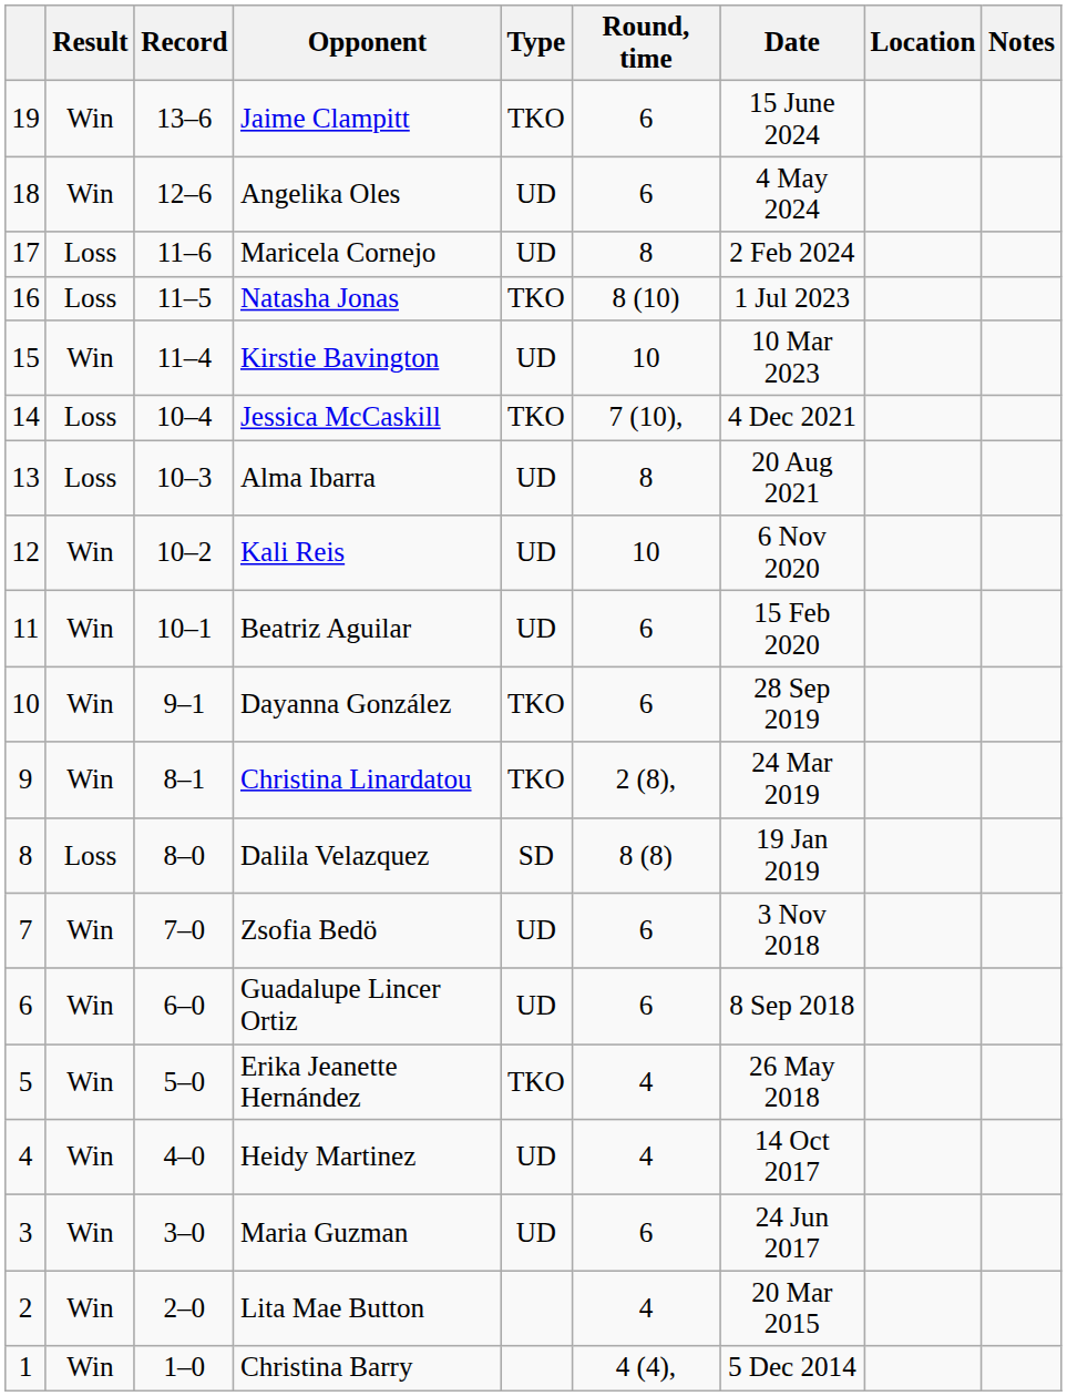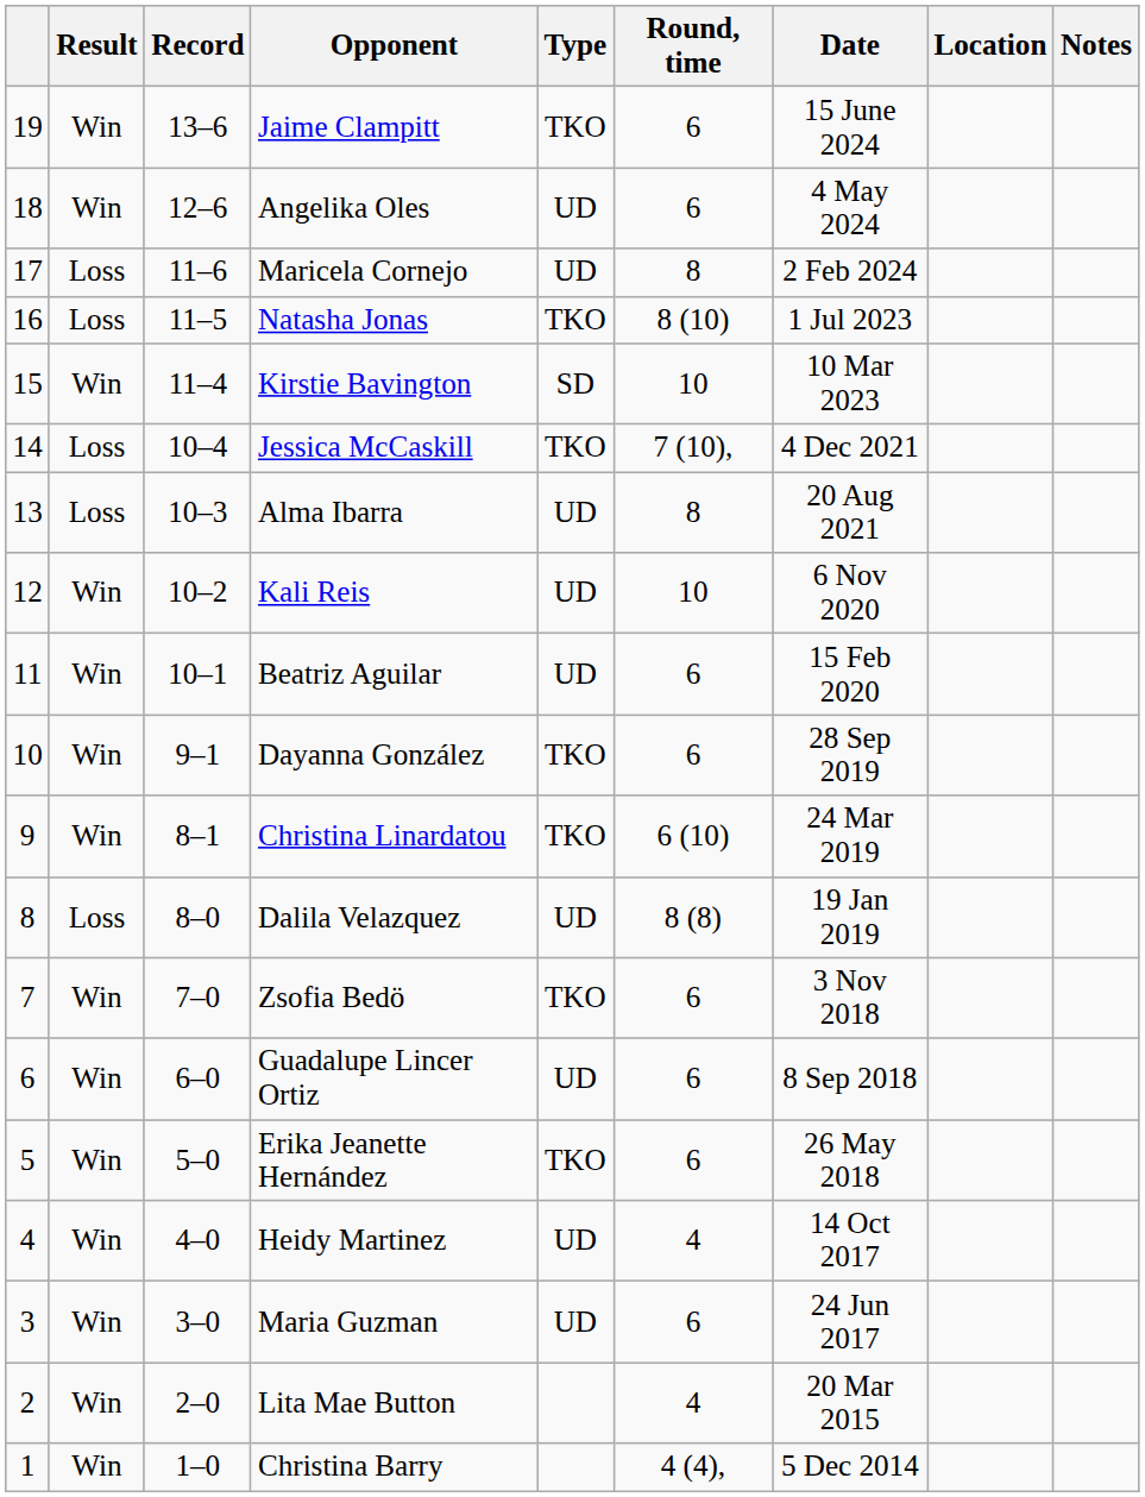 <table class="wikitable" style="text-align:center">
 <tr>
 <th></th>
 <th>Result</th>
 <th>Record</th>
 <th>Opponent</th>
 <th>Type</th>
 <th>Round, time</th>
 <th>Date</th>
 <th>Location</th>
 <th>Notes</th>
 </tr>
 <tr>
 <td>19</td>
 <td>Win</td>
 <td>13–6</td>
 <td align=left><a href='#'>Jaime Clampitt</a></td>
 <td>TKO</td>
 <td>6</td>
 <td>15 June 2024</td>
 <td align=left></td>
 <td></td>
 </tr>
 <tr>
 <td>18</td>
 <td>Win</td>
 <td>12–6</td>
 <td align=left>Angelika Oles</td>
 <td>UD</td>
 <td>6</td>
 <td>4 May 2024</td>
 <td align=left></td>
 <td></td>
 </tr>
 <tr>
 <td>17</td>
 <td>Loss</td>
 <td>11–6</td>
 <td align=left>Maricela Cornejo</td>
 <td>UD</td>
 <td>8</td>
 <td>2 Feb 2024</td>
 <td align=left></td>
 <td></td>
 </tr>
 <tr>
 <td>16</td>
 <td>Loss</td>
 <td>11–5</td>
 <td align=left><a href='#'>Natasha Jonas</a></td>
 <td>TKO</td>
 <td>8 (10)</td>
 <td>1 Jul 2023</td>
 <td align=left></td>
 <td align=left></td>
 </tr>
 <tr>
 <td>15</td>
 <td>Win</td>
 <td>11–4</td>
 <td align=left><a href='#'>Kirstie Bavington</a></td>
-<td>UD</td>
+<td>SD</td>
 <td>10</td>
 <td>10 Mar 2023</td>
 <td align=left></td>
 <td align=left></td>
 </tr>
 <tr>
 <td>14</td>
 <td>Loss</td>
 <td>10–4</td>
 <td align=left><a href='#'>Jessica McCaskill</a></td>
 <td>TKO</td>
 <td>7 (10), </td>
 <td>4 Dec 2021</td>
 <td align=left></td>
 <td align=left></td>
 </tr>
 <tr>
 <td>13</td>
 <td>Loss</td>
 <td>10–3</td>
 <td align=left>Alma Ibarra</td>
 <td>UD</td>
 <td>8</td>
 <td>20 Aug 2021</td>
 <td align=left></td>
 <td></td>
 </tr>
 <tr>
 <td>12</td>
 <td>Win</td>
 <td>10–2</td>
 <td align=left><a href='#'>Kali Reis</a></td>
 <td>UD</td>
 <td>10</td>
 <td>6 Nov 2020</td>
 <td align=left></td>
 <td align=left></td>
 </tr>
 <tr>
 <td>11</td>
 <td>Win</td>
 <td>10–1</td>
 <td align=left>Beatriz Aguilar</td>
 <td>UD</td>
 <td>6</td>
 <td>15 Feb 2020</td>
 <td align=left></td>
 <td></td>
 </tr>
 <tr>
 <td>10</td>
 <td>Win</td>
 <td>9–1</td>
 <td align=left>Dayanna González</td>
 <td>TKO</td>
 <td>6</td>
 <td>28 Sep 2019</td>
 <td align=left></td>
 <td></td>
 </tr>
 <tr>
 <td>9</td>
 <td>Win</td>
 <td>8–1</td>
 <td align=left><a href='#'>Christina Linardatou</a></td>
 <td>TKO</td>
-<td>2 (8), </td>
+<td>6 (10)</td>
 <td>24 Mar 2019</td>
 <td align=left></td>
 <td align=left></td>
 </tr>
 <tr>
 <td>8</td>
 <td>Loss</td>
 <td>8–0</td>
 <td align=left>Dalila Velazquez</td>
-<td>SD</td>
+<td>UD</td>
 <td>8 (8)</td>
 <td>19 Jan 2019</td>
 <td align=left></td>
 <td></td>
 </tr>
 <tr>
 <td>7</td>
 <td>Win</td>
 <td>7–0</td>
 <td align=left>Zsofia Bedö</td>
-<td>UD</td>
+<td>TKO</td>
 <td>6</td>
 <td>3 Nov 2018</td>
 <td align=left></td>
 <td></td>
 </tr>
 <tr>
 <td>6</td>
 <td>Win</td>
 <td>6–0</td>
 <td align=left>Guadalupe Lincer Ortiz</td>
 <td>UD</td>
 <td>6</td>
 <td>8 Sep 2018</td>
 <td align=left></td>
 <td></td>
 </tr>
 <tr>
 <td>5</td>
 <td>Win</td>
 <td>5–0</td>
 <td align=left>Erika Jeanette Hernández</td>
 <td>TKO</td>
-<td>4</td>
+<td>6</td>
 <td>26 May 2018</td>
 <td align=left></td>
 <td></td>
 </tr>
 <tr>
 <td>4</td>
 <td>Win</td>
 <td>4–0</td>
 <td align=left>Heidy Martinez</td>
 <td>UD</td>
 <td>4</td>
 <td>14 Oct 2017</td>
 <td align=left></td>
 <td></td>
 </tr>
 <tr>
 <td>3</td>
 <td>Win</td>
 <td>3–0</td>
 <td align=left>Maria Guzman</td>
 <td>UD</td>
 <td>6</td>
 <td>24 Jun 2017</td>
 <td align=left></td>
 <td></td>
 </tr>
 <tr>
 <td>2</td>
 <td>Win</td>
 <td>2–0</td>
 <td align=left>Lita Mae Button</td>
 <td></td>
 <td>4</td>
 <td>20 Mar 2015</td>
 <td align=left></td>
 <td></td>
 </tr>
 <tr>
 <td>1</td>
 <td>Win</td>
 <td>1–0</td>
 <td align=left>Christina Barry</td>
 <td></td>
 <td>4 (4), </td>
 <td>5 Dec 2014</td>
 <td align=left></td>
 <td></td>
 </tr>
 <tr>
 </tr>
 </table>
